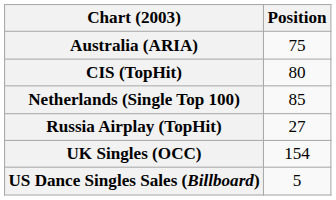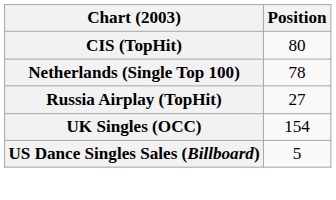 <table class="wikitable sortable plainrowheaders" style="text-align:center">
 <tr>
 <th>Chart (2003)</th>
 <th>Position</th>
-</tr>
-<tr>
-<th scope="row">Australia (ARIA)</th>
-<td>75</td>
 </tr>
 <tr>
 <th scope="row">CIS (TopHit)</th>
 <td>80</td>
 </tr>
 <tr>
 <th scope="row">Netherlands (Single Top 100)</th>
-<td>85</td>
+<td>78</td>
 </tr>
 <tr>
 <th scope="row">Russia Airplay (TopHit)</th>
 <td>27</td>
 </tr>
 <tr>
 <th scope="row">UK Singles (OCC)</th>
 <td>154</td>
 </tr>
 <tr>
 <th scope="row">US Dance Singles Sales (<em>Billboard</em>)</th>
 <td>5</td>
 </tr>
 </table>
